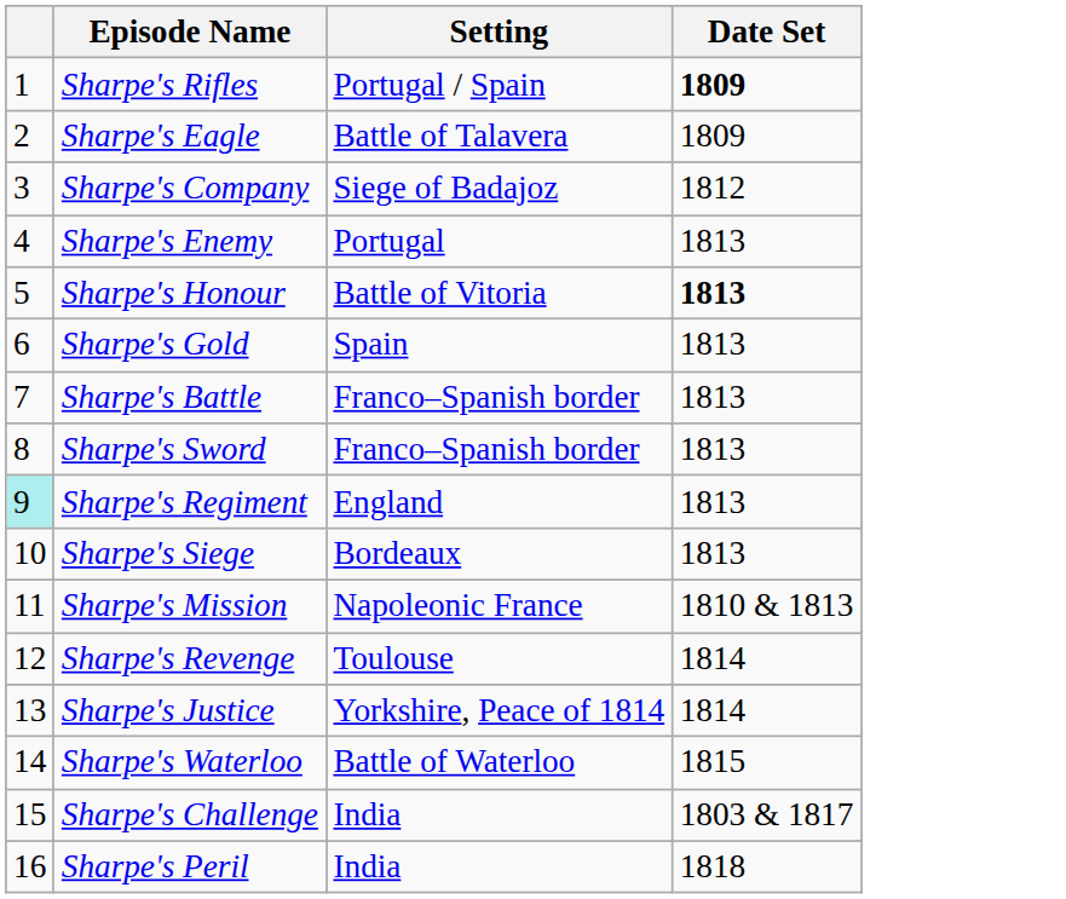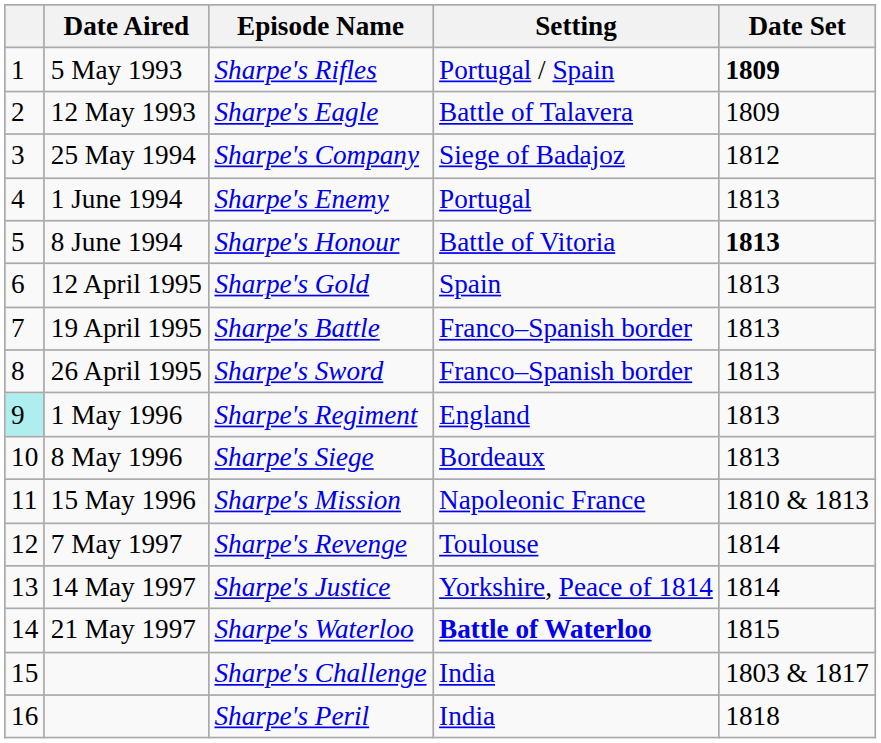 <table class="wikitable sortable plainrowheaders">
 <tr>
 <th></th>
+<th>Date Aired</th>
 <th>Episode Name</th>
 <th>Setting</th>
 <th>Date Set</th>
 </tr>
 <tr>
 <td>1</td>
+<td>5 May 1993</td>
 <td><a href='#'><em>Sharpe's Rifles</em></a></td>
 <td><a href='#'>Portugal</a> / <a href='#'>Spain</a></td>
 <td><strong>1809</strong></td>
 </tr>
 <tr>
 <td>2</td>
+<td>12 May 1993</td>
 <td><a href='#'><em>Sharpe's Eagle</em></a></td>
 <td><a href='#'>Battle of Talavera</a></td>
 <td>1809</td>
 </tr>
 <tr>
 <td>3</td>
+<td>25 May 1994</td>
 <td><a href='#'><em>Sharpe's Company</em></a></td>
 <td><a href='#'>Siege of Badajoz</a></td>
 <td>1812</td>
 </tr>
 <tr>
 <td>4</td>
+<td>1 June 1994</td>
 <td><a href='#'><em>Sharpe's Enemy</em></a></td>
 <td><a href='#'>Portugal</a></td>
 <td>1813</td>
 </tr>
 <tr>
 <td>5</td>
+<td>8 June 1994</td>
 <td><a href='#'><em>Sharpe's Honour</em></a></td>
 <td><a href='#'>Battle of Vitoria</a></td>
 <td><strong>1813</strong></td>
 </tr>
 <tr>
 <td>6</td>
+<td>12 April 1995</td>
 <td><a href='#'><em>Sharpe's Gold</em></a></td>
 <td><a href='#'>Spain</a></td>
 <td>1813</td>
 </tr>
 <tr>
 <td>7</td>
+<td>19 April 1995</td>
 <td><a href='#'><em>Sharpe's Battle</em></a></td>
 <td><a href='#'>Franco–Spanish border</a></td>
 <td>1813</td>
 </tr>
 <tr>
 <td>8</td>
+<td>26 April 1995</td>
 <td><a href='#'><em>Sharpe's Sword</em></a></td>
 <td><a href='#'>Franco–Spanish border</a></td>
 <td>1813</td>
 </tr>
 <tr>
 <td style="background: paleturquoise;">9</td>
+<td>1 May 1996</td>
 <td><a href='#'><em>Sharpe's Regiment</em></a></td>
 <td><a href='#'>England</a></td>
 <td>1813</td>
 </tr>
 <tr>
 <td>10</td>
+<td>8 May 1996</td>
 <td><a href='#'><em>Sharpe's Siege</em></a></td>
 <td><a href='#'>Bordeaux</a></td>
 <td>1813</td>
 </tr>
 <tr>
 <td>11</td>
+<td>15 May 1996</td>
 <td><em><a href='#'>Sharpe's Mission</a></em></td>
 <td><a href='#'>Napoleonic France</a></td>
 <td>1810 & 1813</td>
 </tr>
 <tr>
 <td>12</td>
+<td>7 May 1997</td>
 <td><a href='#'><em>Sharpe's Revenge</em></a></td>
 <td><a href='#'>Toulouse</a></td>
 <td>1814</td>
 </tr>
 <tr>
 <td>13</td>
+<td>14 May 1997</td>
 <td><em><a href='#'>Sharpe's Justice</a></em></td>
 <td><a href='#'>Yorkshire</a>, <a href='#'>Peace of 1814</a></td>
 <td>1814</td>
 </tr>
 <tr>
 <td>14</td>
+<td>21 May 1997</td>
 <td><a href='#'><em>Sharpe's Waterloo</em></a></td>
-<td><a href='#'>Battle of Waterloo</a></td>
+<td><strong><a href='#'>Battle of Waterloo</a></strong></td>
 <td>1815</td>
 </tr>
 <tr>
 <td>15</td>
+<td></td>
 <td><em><a href='#'>Sharpe's Challenge</a></em></td>
 <td><a href='#'>India</a></td>
 <td>1803 & 1817</td>
 </tr>
 <tr>
 <td>16</td>
+<td></td>
 <td><em><a href='#'>Sharpe's Peril</a></em></td>
 <td><a href='#'>India</a></td>
 <td>1818</td>
 </tr>
 </table>
